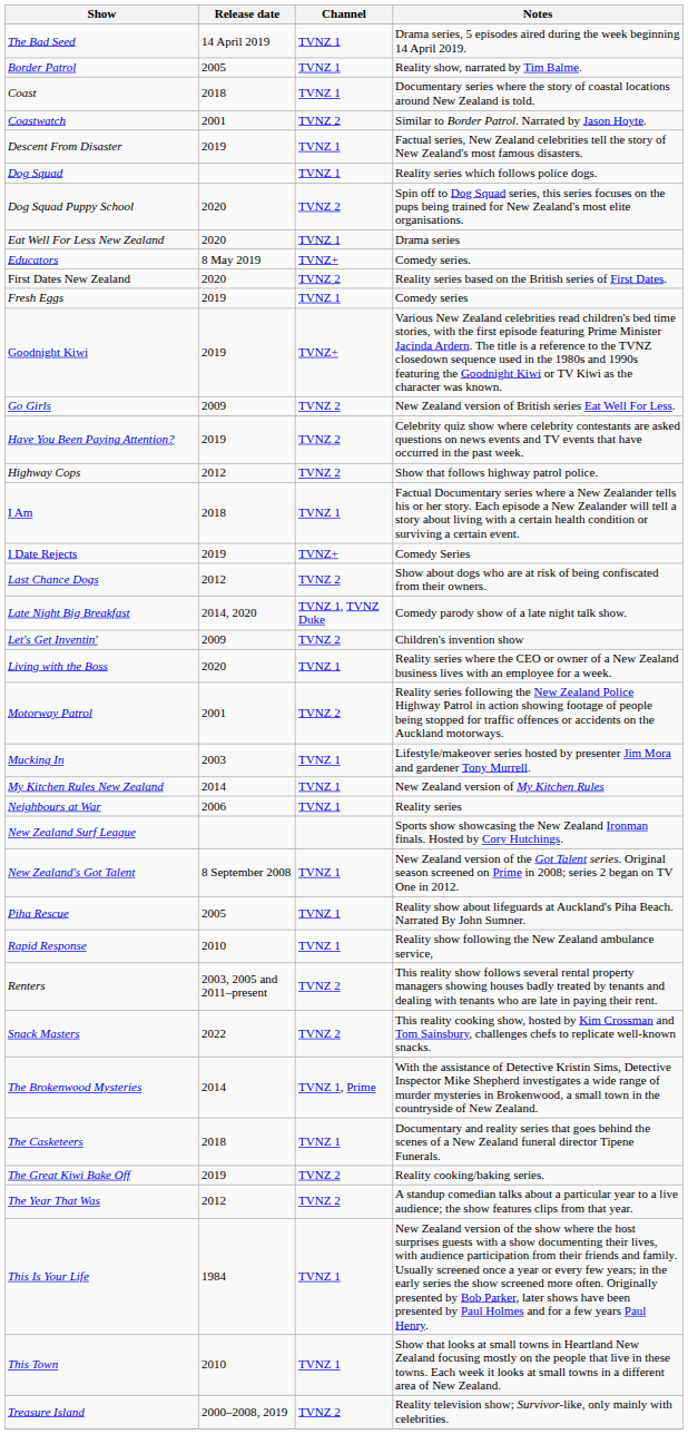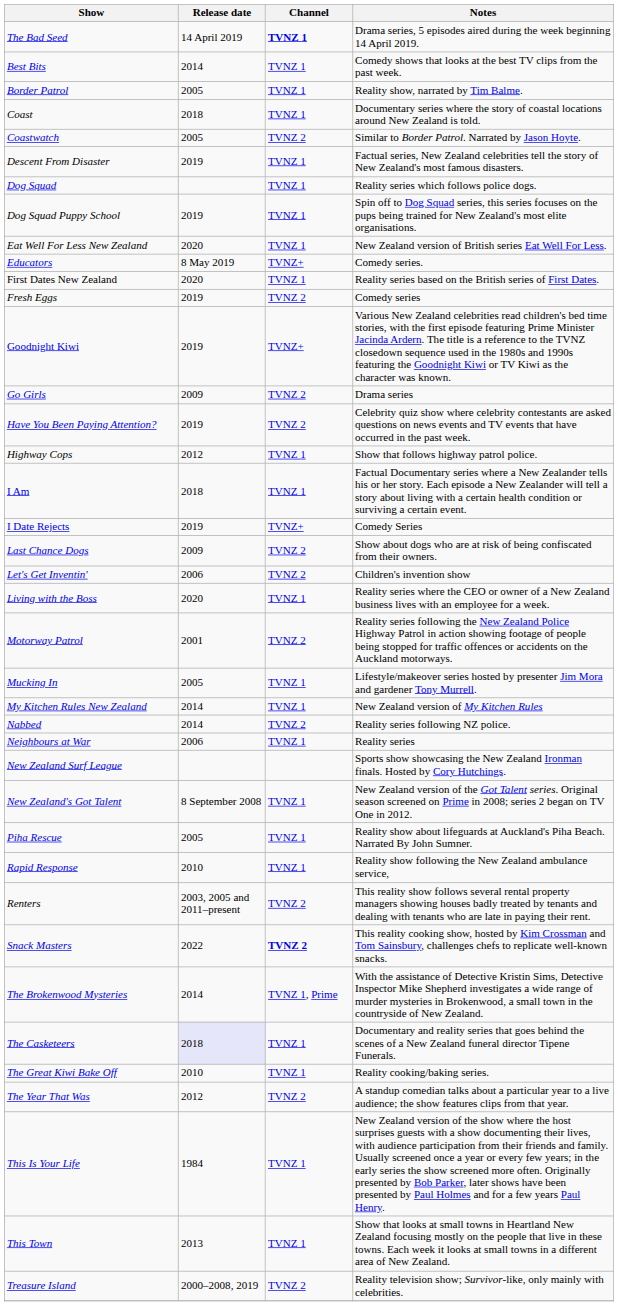 <table class="wikitable" width=100%>
 <tr>
 <th width=20%>Show</th>
 <th width=10%>Release date</th>
 <th width="10%">Channel</th>
 <th width=30%>Notes</th>
 </tr>
 <tr>
 <td><em><a href='#'>The Bad Seed</a></em></td>
 <td>14 April 2019</td>
+<td><strong><a href='#'>TVNZ 1</a></strong></td>
+<td>Drama series, 5 episodes aired during the week beginning 14 April 2019.</td>
+</tr>
+<tr>
+<td><em><a href='#'>Best Bits</a></em></td>
+<td>2014</td>
 <td><a href='#'>TVNZ 1</a></td>
-<td>Drama series, 5 episodes aired during the week beginning 14 April 2019.</td>
+<td>Comedy shows that looks at the best TV clips from the past week.</td>
 </tr>
 <tr>
 <td><em><a href='#'>Border Patrol</a></em></td>
 <td>2005</td>
 <td><a href='#'>TVNZ 1</a></td>
 <td>Reality show, narrated by <a href='#'>Tim Balme</a>.</td>
 </tr>
 <tr>
 <td><em>Coast</em></td>
 <td>2018</td>
 <td><a href='#'>TVNZ 1</a></td>
 <td>Documentary series where the story of coastal locations around New Zealand is told.</td>
 </tr>
 <tr>
 <td><em><a href='#'>Coastwatch</a></em></td>
-<td>2001</td>
+<td>2005</td>
 <td><a href='#'>TVNZ 2</a></td>
 <td>Similar to <em>Border Patrol</em>. Narrated by <a href='#'>Jason Hoyte</a>.</td>
 </tr>
 <tr>
 <td><em>Descent From Disaster</em></td>
 <td>2019</td>
 <td><a href='#'>TVNZ 1</a></td>
 <td>Factual series, New Zealand celebrities tell the story of New Zealand's most famous disasters.</td>
 </tr>
 <tr>
 <td><em><a href='#'>Dog Squad</a></em></td>
 <td></td>
 <td><a href='#'>TVNZ 1</a></td>
 <td>Reality series which follows police dogs.</td>
 </tr>
 <tr>
 <td><em>Dog Squad Puppy School</em></td>
-<td>2020</td>
-<td><a href='#'>TVNZ 2</a></td>
+<td>2019</td>
+<td><a href='#'>TVNZ 1</a></td>
 <td>Spin off to <a href='#'>Dog Squad</a> series, this series focuses on the pups being trained for New Zealand's most elite organisations.</td>
 </tr>
 <tr>
 <td><em>Eat Well For Less New Zealand</em></td>
 <td>2020</td>
 <td><a href='#'>TVNZ 1</a></td>
-<td>Drama series</td>
+<td>New Zealand version of British series <a href='#'>Eat Well For Less</a>.</td>
 </tr>
 <tr>
 <td><em><a href='#'>Educators</a></em></td>
 <td>8 May 2019</td>
 <td><a href='#'>TVNZ+</a></td>
 <td>Comedy series.</td>
 </tr>
 <tr>
 <td>First Dates New Zealand</td>
 <td>2020</td>
-<td><a href='#'>TVNZ 2</a></td>
+<td><a href='#'>TVNZ 1</a></td>
 <td>Reality series based on the British series of <a href='#'>First Dates</a>.</td>
 </tr>
 <tr>
 <td><em>Fresh Eggs</em></td>
 <td>2019</td>
-<td><a href='#'>TVNZ 1</a></td>
+<td><a href='#'>TVNZ 2</a></td>
 <td>Comedy series</td>
 </tr>
 <tr>
 <td><a href='#'>Goodnight Kiwi</a></td>
 <td>2019</td>
 <td><a href='#'>TVNZ+</a></td>
 <td>Various New Zealand celebrities read children's bed time stories, with the first episode featuring Prime Minister <a href='#'>Jacinda Ardern</a>. The title is a reference to the TVNZ closedown sequence used in the 1980s and 1990s featuring the <a href='#'>Goodnight Kiwi</a> or TV Kiwi as the character was known.</td>
 </tr>
 <tr>
 <td><em><a href='#'>Go Girls</a></em></td>
 <td>2009</td>
 <td><a href='#'>TVNZ 2</a></td>
-<td>New Zealand version of British series <a href='#'>Eat Well For Less</a>.</td>
+<td>Drama series</td>
 </tr>
 <tr>
 <td><em><a href='#'>Have You Been Paying Attention?</a></em></td>
 <td>2019</td>
 <td><a href='#'>TVNZ 2</a></td>
 <td>Celebrity quiz show where celebrity contestants are asked questions on news events and TV events that have occurred in the past week.</td>
 </tr>
 <tr>
 <td><em>Highway Cops</em></td>
 <td>2012</td>
-<td><a href='#'>TVNZ 2</a></td>
+<td><a href='#'>TVNZ 1</a></td>
 <td>Show that follows highway patrol police.</td>
 </tr>
 <tr>
 <td><a href='#'>I Am</a></td>
 <td>2018</td>
 <td><a href='#'>TVNZ 1</a></td>
 <td>Factual Documentary series where a New Zealander tells his or her story. Each episode a New Zealander will tell a story about living with a certain health condition or surviving a certain event.</td>
 </tr>
 <tr>
 <td><a href='#'>I Date Rejects</a></td>
 <td>2019</td>
 <td><a href='#'>TVNZ+</a></td>
 <td>Comedy Series</td>
 </tr>
 <tr>
 <td><em><a href='#'>Last Chance Dogs</a></em></td>
-<td>2012</td>
+<td>2009</td>
 <td><a href='#'>TVNZ 2</a></td>
 <td>Show about dogs who are at risk of being confiscated from their owners.</td>
 </tr>
 <tr>
-<td><em><a href='#'>Late Night Big Breakfast</a></em></td>
-<td>2014, 2020</td>
-<td><a href='#'>TVNZ 1</a>, <a href='#'>TVNZ Duke</a></td>
-<td>Comedy parody show of a late night talk show.</td>
-</tr>
-<tr>
 <td><em><a href='#'>Let's Get Inventin'</a></em></td>
-<td>2009</td>
+<td>2006</td>
 <td><a href='#'>TVNZ 2</a></td>
 <td>Children's invention show</td>
 </tr>
 <tr>
 <td><em><a href='#'>Living with the Boss</a></em></td>
 <td>2020</td>
 <td><a href='#'>TVNZ 1</a></td>
 <td>Reality series where the CEO or owner of a New Zealand business lives with an employee for a week.</td>
 </tr>
 <tr>
 <td><em><a href='#'>Motorway Patrol</a></em></td>
 <td>2001</td>
 <td><a href='#'>TVNZ 2</a></td>
 <td>Reality series following the <a href='#'>New Zealand Police</a> Highway Patrol in action showing footage of people being stopped for traffic offences or accidents on the Auckland motorways.</td>
 </tr>
 <tr>
 <td><em><a href='#'>Mucking In</a></em></td>
-<td>2003</td>
+<td>2005</td>
 <td><a href='#'>TVNZ 1</a></td>
 <td>Lifestyle/makeover series hosted by presenter <a href='#'>Jim Mora</a> and gardener <a href='#'>Tony Murrell</a>.</td>
 </tr>
 <tr>
 <td><em><a href='#'>My Kitchen Rules New Zealand</a></em></td>
 <td>2014</td>
 <td><a href='#'>TVNZ 1</a></td>
 <td>New Zealand version of <em><a href='#'>My Kitchen Rules</a></em></td>
+</tr>
+<tr>
+<td><em><a href='#'>Nabbed</a></em></td>
+<td>2014</td>
+<td><a href='#'>TVNZ 2</a></td>
+<td>Reality series following NZ police.</td>
 </tr>
 <tr>
 <td><em><a href='#'>Neighbours at War</a></em></td>
 <td>2006</td>
 <td><a href='#'>TVNZ 1</a></td>
 <td>Reality series</td>
 </tr>
 <tr>
 <td><em><a href='#'>New Zealand Surf League</a></em></td>
 <td></td>
 <td></td>
 <td>Sports show showcasing the New Zealand <a href='#'>Ironman</a> finals.  Hosted by <a href='#'>Cory Hutchings</a>.</td>
 </tr>
 <tr>
 <td><em><a href='#'>New Zealand's Got Talent</a></em></td>
 <td>8 September 2008</td>
 <td><a href='#'>TVNZ 1</a></td>
 <td>New Zealand version of the <em><a href='#'>Got Talent</a> series</em>. Original season screened on <a href='#'>Prime</a> in 2008; series 2 began on TV One in 2012.</td>
 </tr>
 <tr>
 <td><em><a href='#'>Piha Rescue</a></em></td>
 <td>2005</td>
 <td><a href='#'>TVNZ 1</a></td>
 <td>Reality show about lifeguards at Auckland's Piha Beach. Narrated By John Sumner.</td>
 </tr>
 <tr>
 <td><em><a href='#'>Rapid Response</a></em></td>
 <td>2010</td>
 <td><a href='#'>TVNZ 1</a></td>
 <td>Reality show following the New Zealand ambulance service,</td>
 </tr>
 <tr>
 <td><em>Renters</em></td>
 <td>2003, 2005 and 2011–present</td>
 <td><a href='#'>TVNZ 2</a></td>
 <td>This reality show follows several rental property managers showing houses badly treated by tenants and dealing with tenants who are late in paying their rent.</td>
 </tr>
 <tr>
 <td><em><a href='#'>Snack Masters</a></em></td>
 <td>2022</td>
-<td><a href='#'>TVNZ 2</a></td>
+<td><strong><a href='#'>TVNZ 2</a></strong></td>
 <td>This reality cooking show, hosted by <a href='#'>Kim Crossman</a> and <a href='#'>Tom Sainsbury</a>, challenges chefs to replicate well-known snacks.</td>
 </tr>
 <tr>
 <td><em><a href='#'>The Brokenwood Mysteries</a></em></td>
 <td>2014</td>
 <td><a href='#'>TVNZ 1</a>, <a href='#'>Prime</a></td>
 <td>With the assistance of Detective Kristin Sims, Detective Inspector Mike Shepherd investigates a wide range of murder mysteries in Brokenwood, a small town in the countryside of New Zealand.</td>
 </tr>
 <tr>
 <td><em><a href='#'>The Casketeers</a></em></td>
-<td>2018</td>
+<td style="background: lavender;">2018</td>
 <td><a href='#'>TVNZ 1</a></td>
 <td>Documentary and reality series that goes behind the scenes of a New Zealand funeral director Tipene Funerals.</td>
 </tr>
 <tr>
 <td><em><a href='#'>The Great Kiwi Bake Off</a></em></td>
-<td>2019</td>
-<td><a href='#'>TVNZ 2</a></td>
+<td>2010</td>
+<td><a href='#'>TVNZ 1</a></td>
 <td>Reality cooking/baking series.</td>
 </tr>
 <tr>
 <td><em><a href='#'>The Year That Was</a></em></td>
 <td>2012</td>
 <td><a href='#'>TVNZ 2</a></td>
 <td>A standup comedian talks about a particular year to a live audience; the show features clips from that year.</td>
 </tr>
 <tr>
 <td><em><a href='#'>This Is Your Life</a></em></td>
 <td>1984</td>
 <td><a href='#'>TVNZ 1</a></td>
 <td>New Zealand version of the show where the host surprises guests with a show documenting their lives, with audience participation from their friends and family. Usually screened once a year or every few years; in the early series the show screened more often. Originally presented by <a href='#'>Bob Parker</a>, later shows have been presented by <a href='#'>Paul Holmes</a> and for a few years <a href='#'>Paul Henry</a>.</td>
 </tr>
 <tr>
 <td><em><a href='#'>This Town</a></em></td>
-<td>2010</td>
+<td>2013</td>
 <td><a href='#'>TVNZ 1</a></td>
 <td>Show that looks at small towns in Heartland New Zealand focusing mostly on the people that live in these towns. Each week it looks at small towns in a different area of New Zealand.</td>
 </tr>
 <tr>
 <td><em><a href='#'>Treasure Island</a></em></td>
 <td>2000–2008, 2019</td>
 <td><a href='#'>TVNZ 2</a></td>
 <td>Reality television show; <em>Survivor</em>-like, only mainly with celebrities.</td>
 </tr>
 <tr>
 </tr>
 </table>
